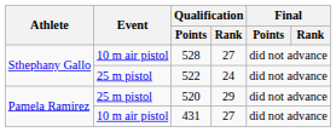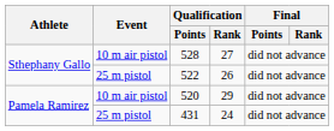 <table class="wikitable" style="font-size:90%">
 <tr>
 <th rowspan=2>Athlete</th>
 <th rowspan=2>Event</th>
 <th colspan=2>Qualification</th>
 <th colspan=2>Final</th>
 </tr>
 <tr style="font-size:95%">
 <th>Points</th>
 <th>Rank</th>
 <th>Points</th>
 <th>Rank</th>
 </tr>
 <tr align=center>
 <td align=left rowspan=2><a href='#'>Sthephany Gallo</a></td>
 <td align=left><a href='#'>10 m air pistol</a></td>
 <td>528</td>
 <td>27</td>
 <td colspan=2>did not advance</td>
 </tr>
 <tr align=center>
 <td align=left><a href='#'>25 m pistol</a></td>
 <td>522</td>
-<td>24</td>
+<td>26</td>
 <td colspan=2>did not advance</td>
 </tr>
 <tr align=center>
 <td align=left rowspan=2><a href='#'>Pamela Ramirez</a></td>
-<td align=left><a href='#'>25 m pistol</a></td>
+<td align=left><a href='#'>10 m air pistol</a></td>
 <td>520</td>
 <td>29</td>
 <td colspan=2>did not advance</td>
 </tr>
 <tr align=center>
-<td align=left><a href='#'>10 m air pistol</a></td>
+<td align=left><a href='#'>25 m pistol</a></td>
 <td>431</td>
-<td>27</td>
+<td>24</td>
 <td colspan=2>did not advance</td>
 </tr>
 </table>
